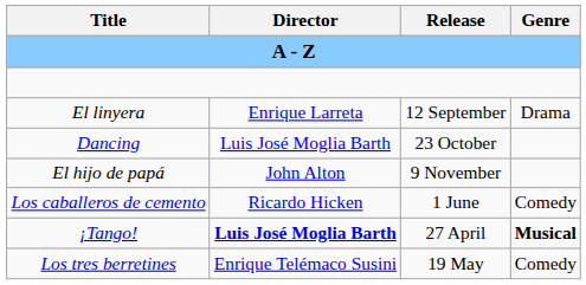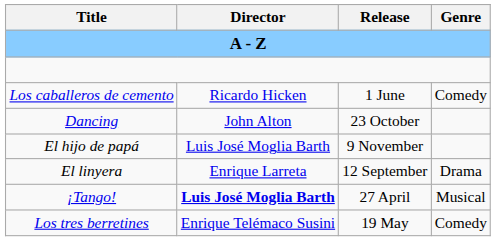 <table class="wikitable" style="margin:1em 0 1em 1em; text-align: center; font-size: 90%;">
 <tr>
 <th scope="col">Title</th>
 <th scope="col">Director</th>
 <th scope="col">Release</th>
 <th scope="col">Genre</th>
 </tr>
 <tr>
 <th colspan="4" style="background-color:#88ccff; font-size:110%;"><strong>A  -  Z</strong></th>
 </tr>
 <tr style="height:24px">
 </tr>
 <tr>
+<td><em><a href='#'>Los caballeros de cemento</a></em></td>
+<td><a href='#'>Ricardo Hicken</a></td>
+<td>1 June</td>
+<td>Comedy</td>
+</tr>
+<tr>
+<td><em><a href='#'>Dancing</a></em></td>
+<td><a href='#'>John Alton</a></td>
+<td>23 October</td>
+<td></td>
+</tr>
+<tr>
+<td><em>El hijo de papá</em></td>
+<td><a href='#'>Luis José Moglia Barth</a></td>
+<td>9 November</td>
+<td></td>
+</tr>
+<tr>
 <td><em>El linyera</em></td>
 <td><a href='#'>Enrique Larreta</a></td>
 <td>12 September</td>
 <td>Drama</td>
 </tr>
 <tr>
-<td><em><a href='#'>Dancing</a></em></td>
-<td><a href='#'>Luis José Moglia Barth</a></td>
-<td>23 October</td>
-<td></td>
-</tr>
-<tr>
-<td><em>El hijo de papá</em></td>
-<td><a href='#'>John Alton</a></td>
-<td>9 November</td>
-<td></td>
-</tr>
-<tr>
-<td><em><a href='#'>Los caballeros de cemento</a></em></td>
-<td><a href='#'>Ricardo Hicken</a></td>
-<td>1 June</td>
-<td>Comedy</td>
-</tr>
-<tr>
 <td><em><a href='#'>¡Tango!</a></em></td>
 <td><strong><a href='#'>Luis José Moglia Barth</a></strong></td>
 <td>27 April</td>
-<td><strong>Musical</strong></td>
+<td>Musical</td>
 </tr>
 <tr>
 <td><em><a href='#'>Los tres berretines</a></em></td>
 <td><a href='#'>Enrique Telémaco Susini</a></td>
 <td>19 May</td>
 <td>Comedy</td>
 </tr>
 </table>
